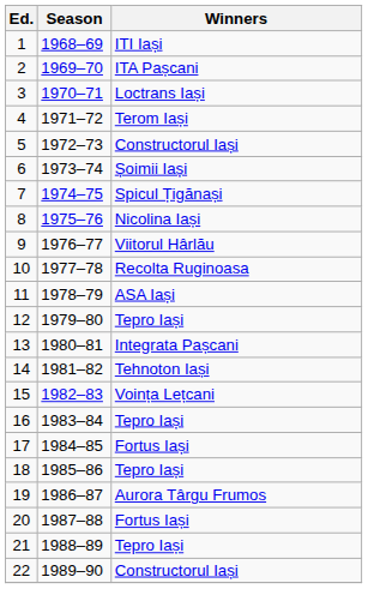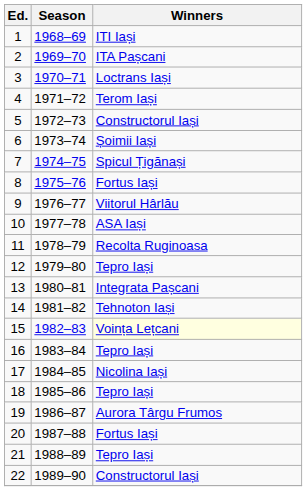 <table class="wikitable" style="font-size:90%">
 <tr>
 <th><abbr>Ed.</abbr></th>
 <th width="60">Season</th>
 <th width="220">Winners</th>
 </tr>
 <tr>
 <td align=center>1</td>
 <td><a href='#'>1968–69</a></td>
 <td><a href='#'>ITI Iași</a></td>
 </tr>
 <tr>
 <td align=center>2</td>
 <td><a href='#'>1969–70</a></td>
 <td><a href='#'>ITA Pașcani</a></td>
 </tr>
 <tr>
 <td align=center>3</td>
 <td><a href='#'>1970–71</a></td>
 <td><a href='#'>Loctrans Iași</a></td>
 </tr>
 <tr>
 <td align=center>4</td>
 <td>1971–72</td>
 <td><a href='#'>Terom Iași</a></td>
 </tr>
 <tr>
 <td align=center>5</td>
 <td>1972–73</td>
 <td><a href='#'>Constructorul Iași</a></td>
 </tr>
 <tr>
 <td align=center>6</td>
 <td>1973–74</td>
 <td><a href='#'>Șoimii Iași</a></td>
 </tr>
 <tr>
 <td align=center>7</td>
 <td><a href='#'>1974–75</a></td>
 <td><a href='#'>Spicul Țigănași</a></td>
 </tr>
 <tr>
 <td align=center>8</td>
 <td><a href='#'>1975–76</a></td>
-<td><a href='#'>Nicolina Iași</a></td>
+<td><a href='#'>Fortus Iași</a></td>
 </tr>
 <tr>
 <td align=center>9</td>
 <td>1976–77</td>
 <td><a href='#'>Viitorul Hârlău</a></td>
 </tr>
 <tr>
 <td align=center>10</td>
 <td>1977–78</td>
-<td><a href='#'>Recolta Ruginoasa</a></td>
+<td><a href='#'>ASA Iași</a></td>
 </tr>
 <tr>
 <td align=center>11</td>
 <td>1978–79</td>
-<td><a href='#'>ASA Iași</a></td>
+<td><a href='#'>Recolta Ruginoasa</a></td>
 </tr>
 <tr>
 <td align=center>12</td>
 <td>1979–80</td>
 <td><a href='#'>Tepro Iași</a></td>
 </tr>
 <tr>
 <td align=center>13</td>
 <td>1980–81</td>
 <td><a href='#'>Integrata Pașcani</a></td>
 </tr>
 <tr>
 <td align=center>14</td>
 <td>1981–82</td>
 <td><a href='#'>Tehnoton Iași</a></td>
 </tr>
 <tr>
 <td align=center>15</td>
 <td><a href='#'>1982–83</a></td>
-<td><a href='#'>Voința Lețcani</a></td>
+<td style="background: lightyellow;"><a href='#'>Voința Lețcani</a></td>
 </tr>
 <tr>
 <td align=center>16</td>
 <td>1983–84</td>
 <td><a href='#'>Tepro Iași</a></td>
 </tr>
 <tr>
 <td align=center>17</td>
 <td>1984–85</td>
-<td><a href='#'>Fortus Iași</a></td>
+<td><a href='#'>Nicolina Iași</a></td>
 </tr>
 <tr>
 <td align=center>18</td>
 <td>1985–86</td>
 <td><a href='#'>Tepro Iași</a></td>
 </tr>
 <tr>
 <td align=center>19</td>
 <td>1986–87</td>
 <td><a href='#'>Aurora Târgu Frumos</a></td>
 </tr>
 <tr>
 <td align=center>20</td>
 <td>1987–88</td>
 <td><a href='#'>Fortus Iași</a></td>
 </tr>
 <tr>
 <td align=center>21</td>
 <td>1988–89</td>
 <td><a href='#'>Tepro Iași</a></td>
 </tr>
 <tr>
 <td align=center>22</td>
 <td>1989–90</td>
 <td><a href='#'>Constructorul Iași</a></td>
 </tr>
 <tr>
 </tr>
 </table>
